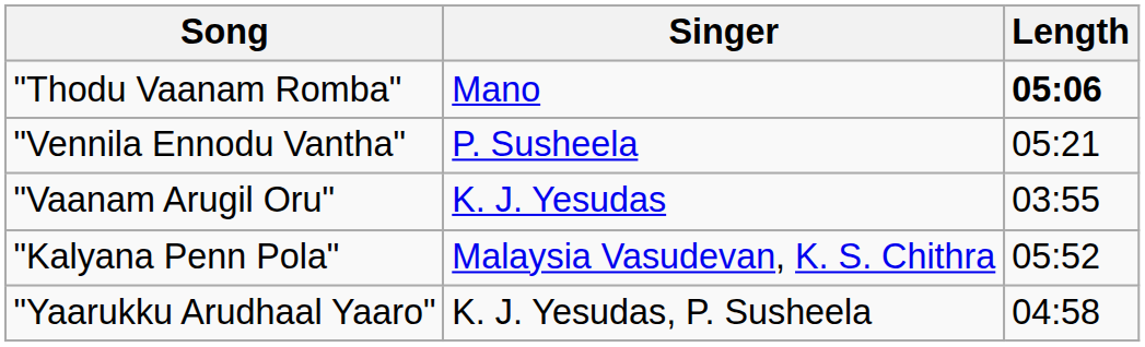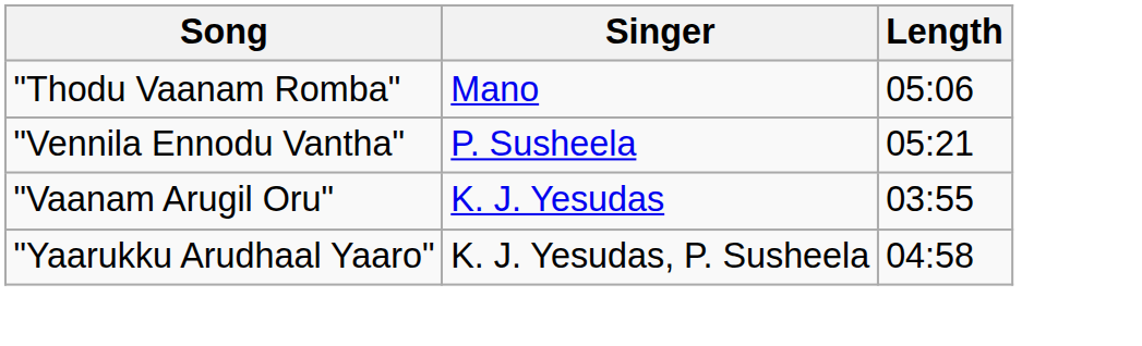 <table class="wikitable">
 <tr>
 <th>Song</th>
 <th>Singer</th>
 <th>Length</th>
 </tr>
 <tr>
 <td>"Thodu Vaanam Romba"</td>
 <td><a href='#'>Mano</a></td>
-<td><strong>05:06</strong></td>
+<td>05:06</td>
 </tr>
 <tr>
 <td>"Vennila Ennodu Vantha"</td>
 <td><a href='#'>P. Susheela</a></td>
 <td>05:21</td>
 </tr>
 <tr>
 <td>"Vaanam Arugil Oru"</td>
 <td><a href='#'>K. J. Yesudas</a></td>
 <td>03:55</td>
 </tr>
 <tr>
-<td>"Kalyana Penn Pola"</td>
-<td><a href='#'>Malaysia Vasudevan</a>, <a href='#'>K. S. Chithra</a></td>
-<td>05:52</td>
-</tr>
-<tr>
 <td>"Yaarukku Arudhaal Yaaro"</td>
 <td>K. J. Yesudas, P. Susheela</td>
 <td>04:58</td>
 </tr>
 </table>
